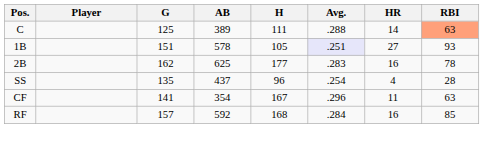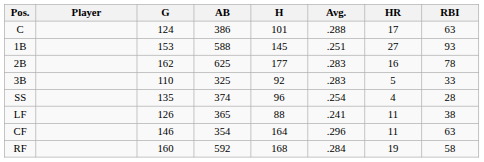 <table class="wikitable sortable">
 <tr>
 <th bgcolor="#DDDDFF" width="5%">Pos.</th>
 <th bgcolor="#DDDDFF" width="16%">Player</th>
 <th bgcolor="#DDDDFF" width="9%">G</th>
 <th bgcolor="#DDDDFF" width="9%">AB</th>
 <th bgcolor="#DDDDFF" width="9%">H</th>
 <th bgcolor="#DDDDFF" width="9%">Avg.</th>
 <th bgcolor="#DDDDFF" width="9%">HR</th>
 <th bgcolor="#DDDDFF" width="9%">RBI</th>
 </tr>
 <tr align="center">
 <td>C</td>
 <td></td>
-<td>125</td>
-<td>389</td>
-<td>111</td>
+<td>124</td>
+<td>386</td>
+<td>101</td>
 <td>.288</td>
-<td>14</td>
-<td style="background: lightsalmon;">63</td>
+<td>17</td>
+<td>63</td>
 </tr>
 <tr align="center">
 <td>1B</td>
 <td></td>
-<td>151</td>
-<td>578</td>
-<td>105</td>
-<td style="background: lavender;">.251</td>
+<td>153</td>
+<td>588</td>
+<td>145</td>
+<td>.251</td>
 <td>27</td>
 <td>93</td>
 </tr>
 <tr align="center">
 <td>2B</td>
 <td></td>
 <td>162</td>
 <td>625</td>
 <td>177</td>
 <td>.283</td>
 <td>16</td>
 <td>78</td>
 </tr>
 <tr align="center">
+<td>3B</td>
+<td></td>
+<td>110</td>
+<td>325</td>
+<td>92</td>
+<td>.283</td>
+<td>5</td>
+<td>33</td>
+</tr>
+<tr align="center">
 <td>SS</td>
 <td></td>
 <td>135</td>
-<td>437</td>
+<td>374</td>
 <td>96</td>
 <td>.254</td>
 <td>4</td>
 <td>28</td>
 </tr>
 <tr align="center">
+<td>LF</td>
+<td></td>
+<td>126</td>
+<td>365</td>
+<td>88</td>
+<td>.241</td>
+<td>11</td>
+<td>38</td>
+</tr>
+<tr align="center">
 <td>CF</td>
 <td></td>
-<td>141</td>
+<td>146</td>
 <td>354</td>
-<td>167</td>
+<td>164</td>
 <td>.296</td>
 <td>11</td>
 <td>63</td>
 </tr>
 <tr align="center">
 <td>RF</td>
 <td></td>
-<td>157</td>
+<td>160</td>
 <td>592</td>
 <td>168</td>
 <td>.284</td>
-<td>16</td>
-<td>85</td>
+<td>19</td>
+<td>58</td>
 </tr>
 </table>
